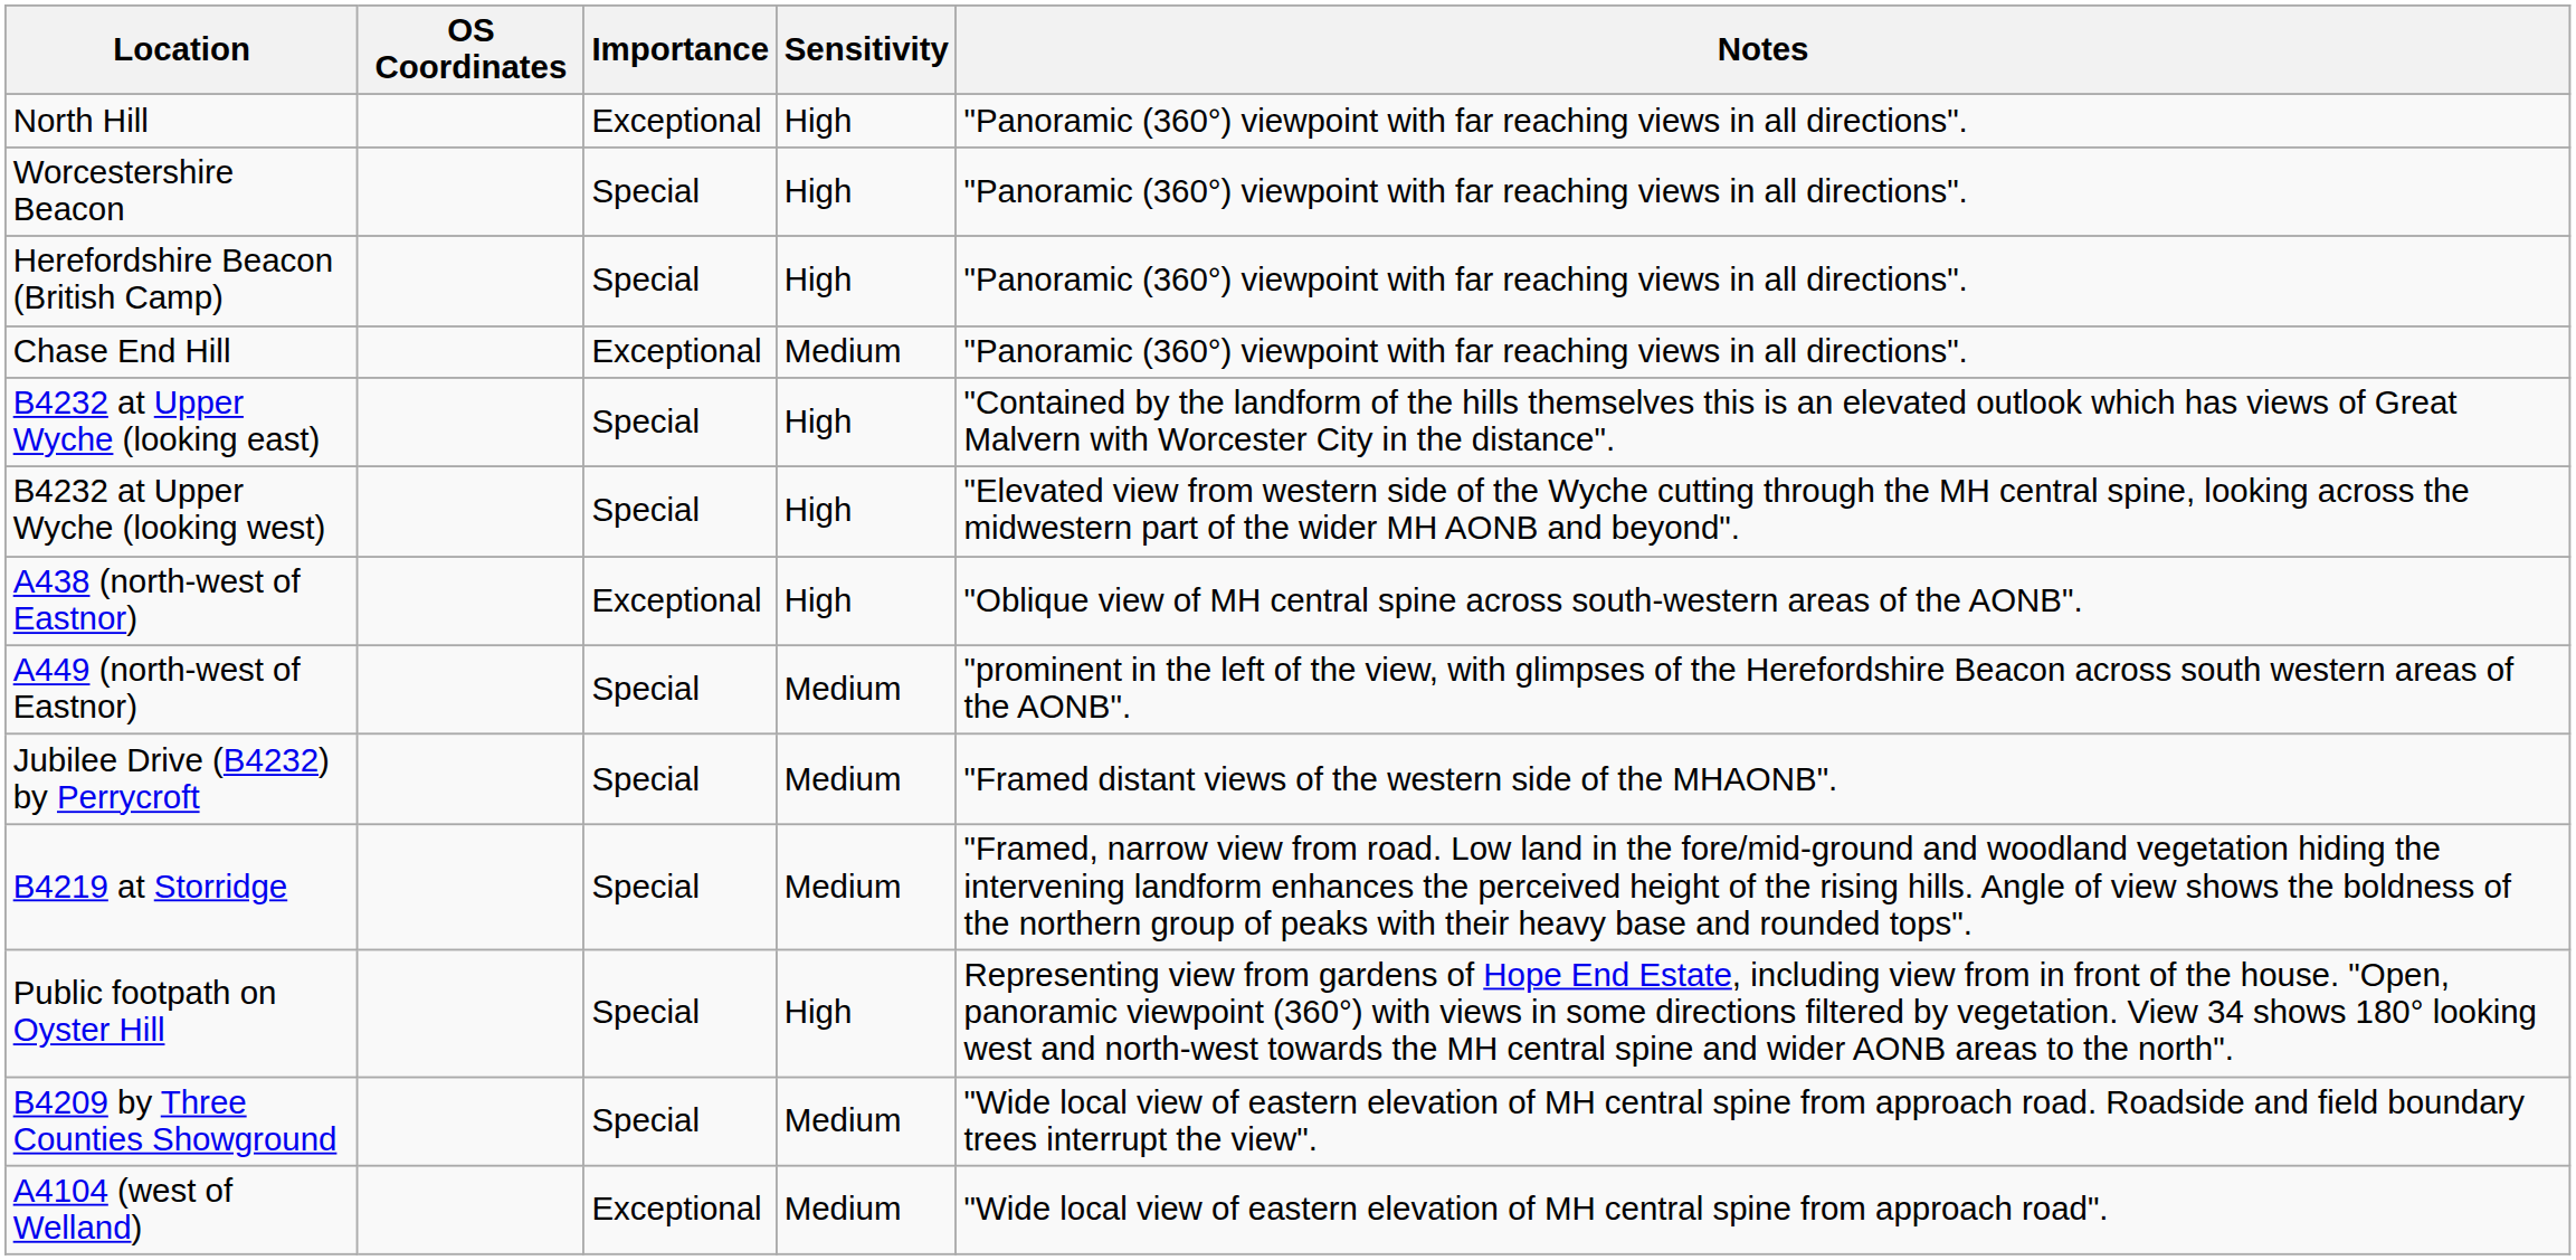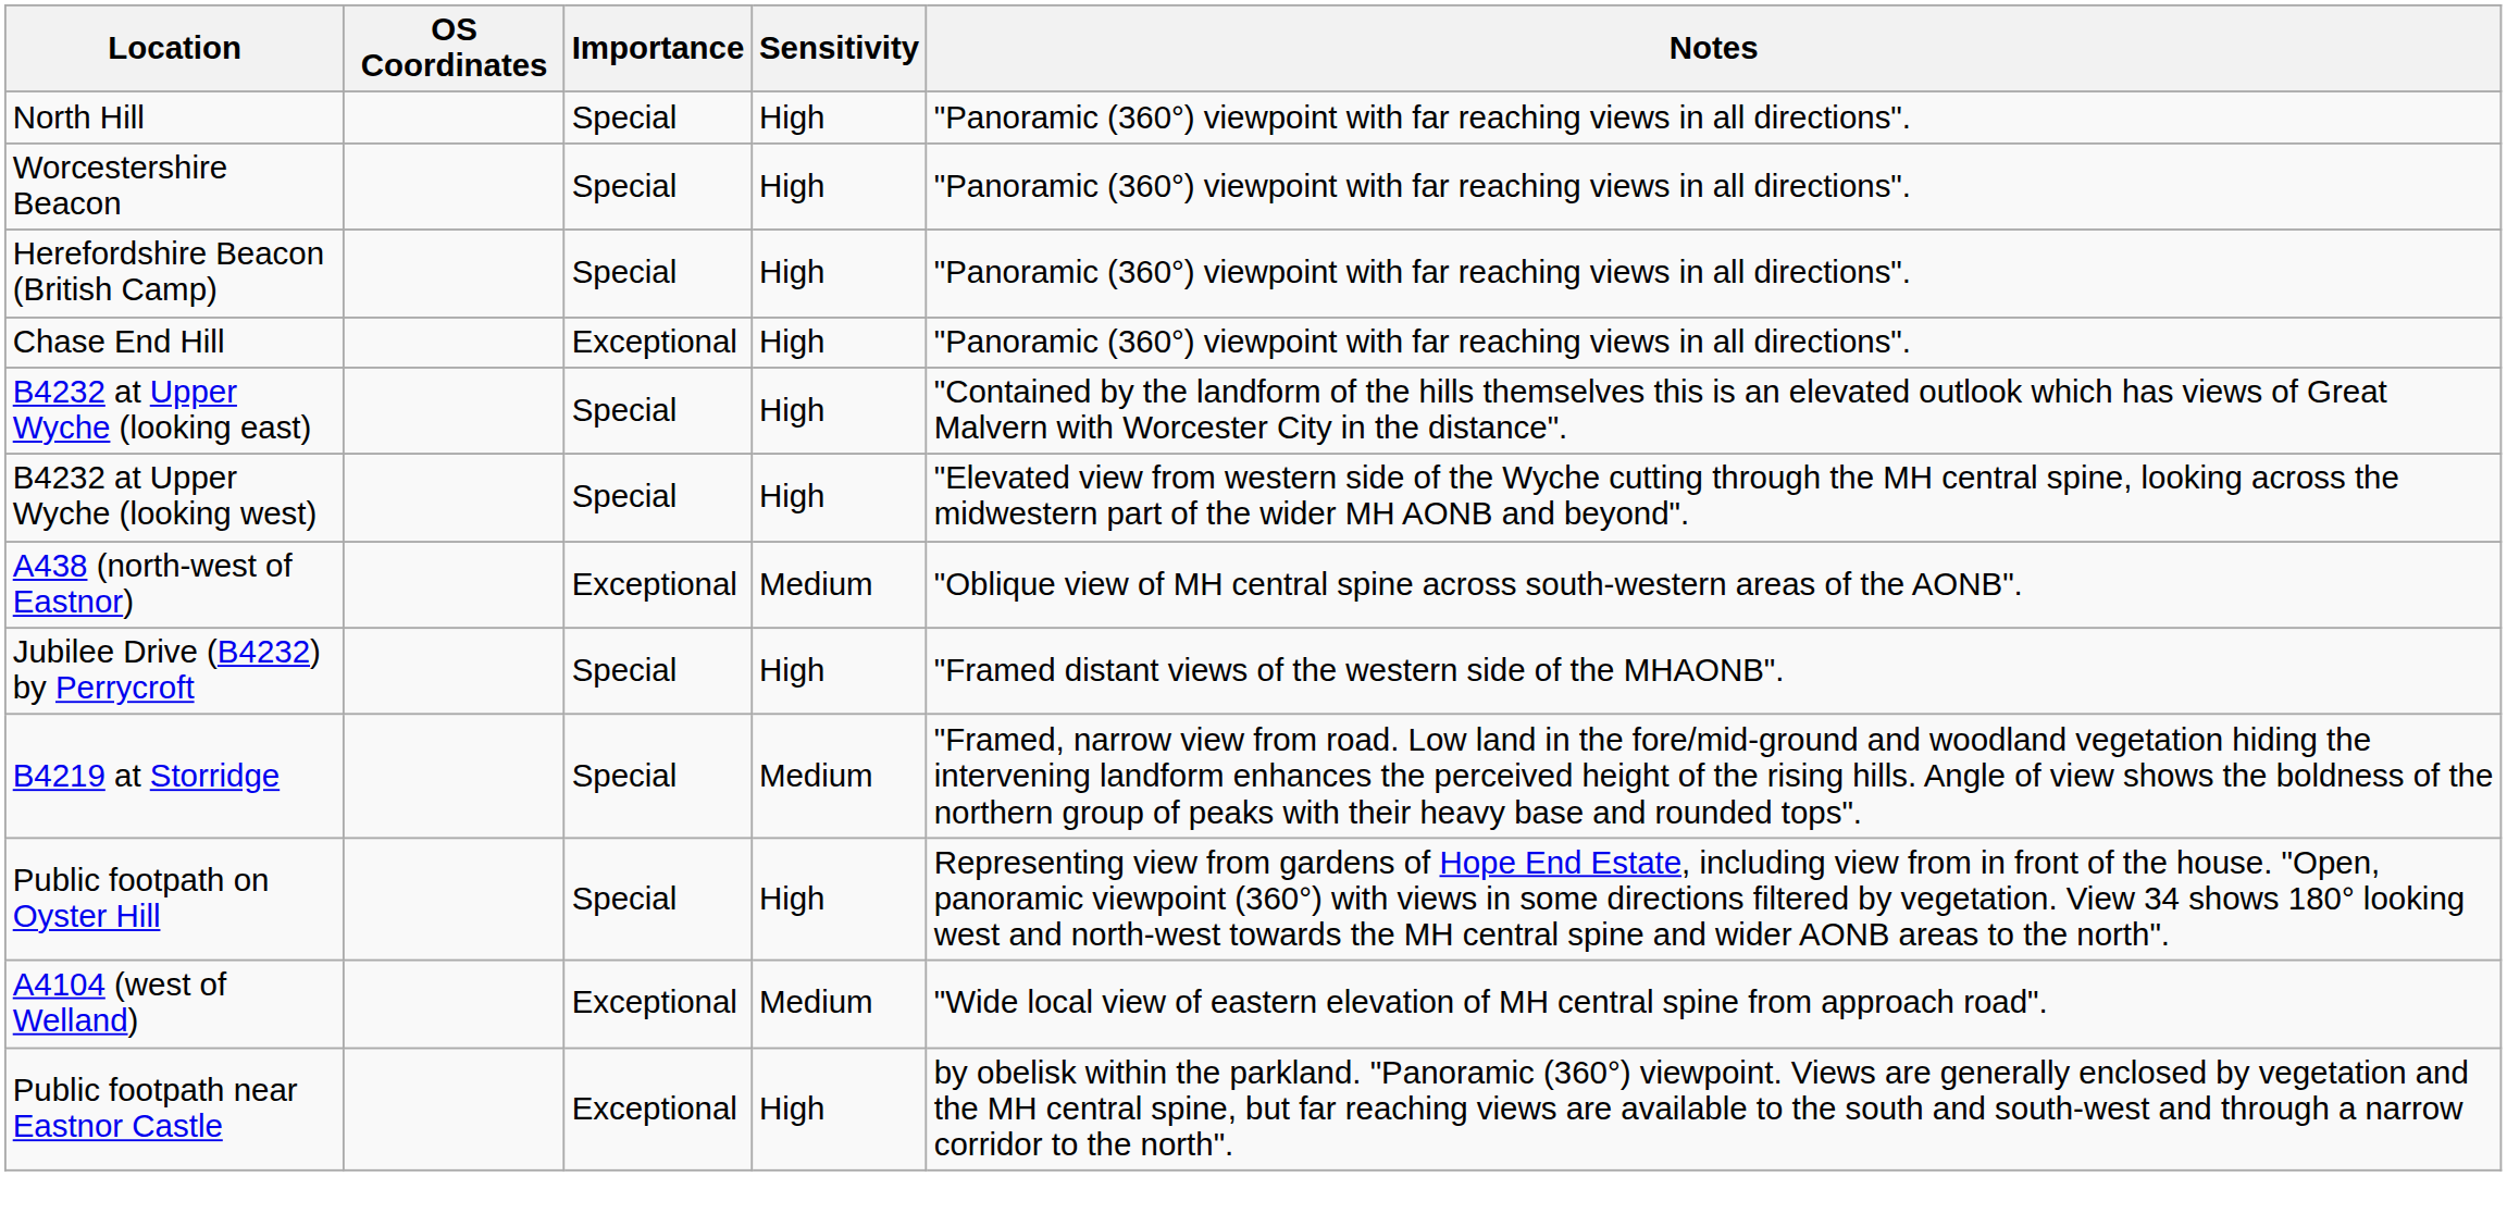 <table class="wikitable sortable">
 <tr>
 <th>Location</th>
 <th>OS Coordinates</th>
 <th>Importance</th>
 <th>Sensitivity</th>
 <th>Notes</th>
 </tr>
 <tr>
 <td>North Hill</td>
 <td></td>
-<td>Exceptional</td>
+<td>Special</td>
 <td>High</td>
 <td>"Panoramic (360°) viewpoint with far reaching views in all directions".</td>
 </tr>
 <tr>
 <td>Worcestershire Beacon</td>
 <td></td>
 <td>Special</td>
 <td>High</td>
 <td>"Panoramic (360°) viewpoint with far reaching views in all directions".</td>
 </tr>
 <tr>
 <td>Herefordshire Beacon (British Camp)</td>
 <td></td>
 <td>Special</td>
 <td>High</td>
 <td>"Panoramic (360°) viewpoint with far reaching views in all directions".</td>
 </tr>
 <tr>
 <td>Chase End Hill</td>
 <td></td>
 <td>Exceptional</td>
-<td>Medium</td>
+<td>High</td>
 <td>"Panoramic (360°) viewpoint with far reaching views in all directions".</td>
 </tr>
 <tr>
 <td><a href='#'>B4232</a> at <a href='#'>Upper Wyche</a> (looking east)</td>
 <td></td>
 <td>Special</td>
 <td>High</td>
 <td>"Contained by the landform of the hills themselves this is an elevated outlook which has views of Great Malvern with Worcester City in the distance".</td>
 </tr>
 <tr>
 <td>B4232 at Upper Wyche (looking west)</td>
 <td></td>
 <td>Special</td>
 <td>High</td>
 <td>"Elevated view from western side of the Wyche cutting through the MH central spine, looking across the midwestern part of the wider MH AONB and beyond".</td>
 </tr>
 <tr>
 <td><a href='#'>A438</a> (north-west of <a href='#'>Eastnor</a>)</td>
 <td></td>
 <td>Exceptional</td>
-<td>High</td>
+<td>Medium</td>
 <td>"Oblique view of MH central spine across south-western areas of the AONB".</td>
-</tr>
-<tr>
-<td><a href='#'>A449</a> (north-west of Eastnor)</td>
-<td></td>
-<td>Special</td>
-<td>Medium</td>
-<td>"prominent in the left of the view, with glimpses of the Herefordshire Beacon across south western areas of the AONB".</td>
 </tr>
 <tr>
 <td>Jubilee Drive (<a href='#'>B4232</a>) by <a href='#'>Perrycroft</a></td>
 <td></td>
 <td>Special</td>
-<td>Medium</td>
+<td>High</td>
 <td>"Framed distant views of the western side of the MHAONB".</td>
 </tr>
 <tr>
 <td><a href='#'>B4219</a> at <a href='#'>Storridge</a></td>
 <td></td>
 <td>Special</td>
 <td>Medium</td>
 <td>"Framed, narrow view from road. Low land in the fore/mid-ground and woodland vegetation hiding the intervening landform enhances the perceived height of the rising hills. Angle of view shows the boldness of the northern group of peaks with their heavy base and rounded tops".</td>
 </tr>
 <tr>
 <td>Public footpath on <a href='#'>Oyster Hill</a></td>
 <td></td>
 <td>Special</td>
 <td>High</td>
 <td>Representing view from gardens of <a href='#'>Hope End Estate</a>, including view from in front of the house. "Open, panoramic viewpoint (360°) with views in some directions filtered by vegetation. View 34 shows 180° looking west and north-west towards the MH central spine and wider AONB areas to the north".</td>
 </tr>
 <tr>
-<td><a href='#'>B4209</a> by <a href='#'>Three Counties Showground</a></td>
-<td></td>
-<td>Special</td>
-<td>Medium</td>
-<td>"Wide local view of eastern elevation of MH central spine from approach road. Roadside and field boundary trees interrupt the view".</td>
-</tr>
-<tr>
 <td><a href='#'>A4104</a> (west of <a href='#'>Welland</a>)</td>
 <td></td>
 <td>Exceptional</td>
 <td>Medium</td>
 <td>"Wide local view of eastern elevation of MH central spine from approach road".</td>
 </tr>
+<tr>
+<td>Public footpath near <a href='#'>Eastnor Castle</a></td>
+<td></td>
+<td>Exceptional</td>
+<td>High</td>
+<td>by obelisk within the parkland. "Panoramic (360°) viewpoint. Views are generally enclosed by vegetation and the MH central spine, but far reaching views are available to the south and south-west and through a narrow corridor to the north".</td>
+</tr>
 </table>
